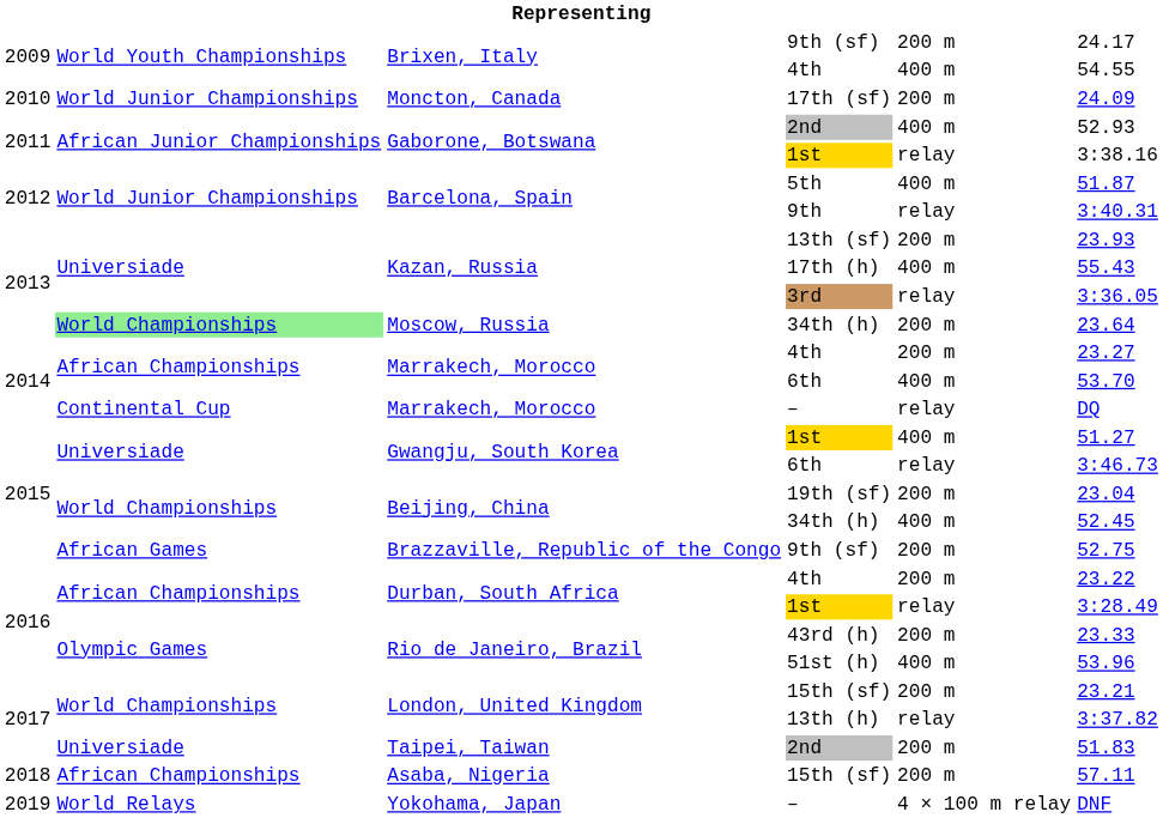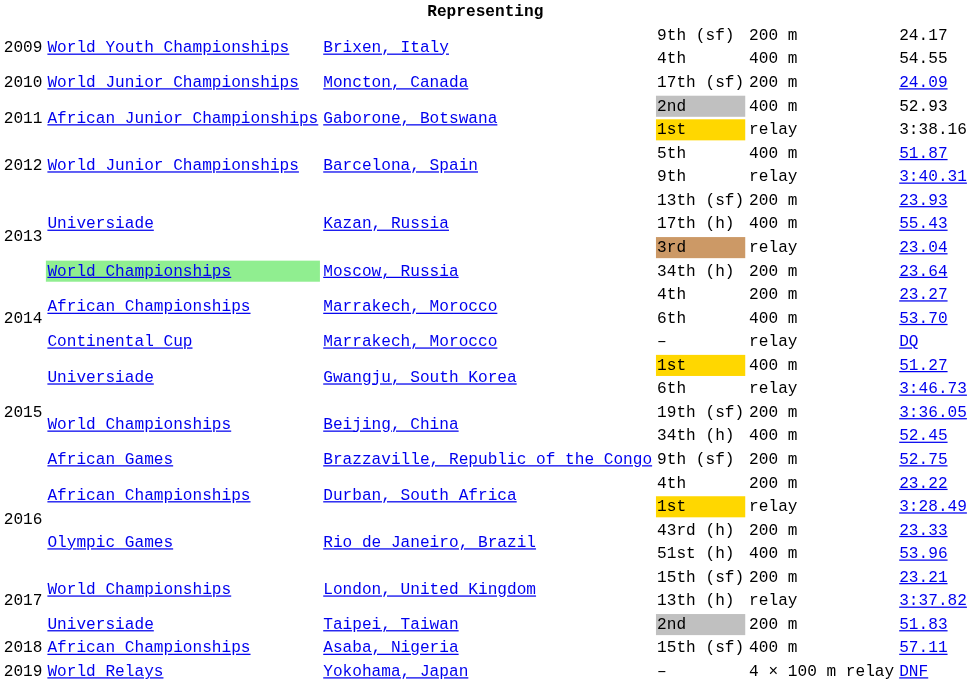 <table>
 <tr>
 <th colspan="6">Representing </th>
 </tr>
 <tr>
 <td rowspan=2>2009</td>
 <td rowspan=2><a href='#'>World Youth Championships</a></td>
 <td rowspan=2><a href='#'>Brixen, Italy</a></td>
 <td>9th (sf)</td>
 <td>200 m</td>
 <td>24.17</td>
 </tr>
 <tr>
 <td>4th</td>
 <td>400 m</td>
 <td>54.55</td>
 </tr>
 <tr>
 <td>2010</td>
 <td><a href='#'>World Junior Championships</a></td>
 <td><a href='#'>Moncton, Canada</a></td>
 <td>17th (sf)</td>
 <td>200 m</td>
 <td><a href='#'>24.09</a></td>
 </tr>
 <tr>
 <td rowspan=2>2011</td>
 <td rowspan=2><a href='#'>African Junior Championships</a></td>
 <td rowspan=2><a href='#'>Gaborone, Botswana</a></td>
 <td bgcolor=silver>2nd</td>
 <td>400 m</td>
 <td>52.93</td>
 </tr>
 <tr>
 <td bgcolor=gold>1st</td>
 <td> relay</td>
 <td>3:38.16</td>
 </tr>
 <tr>
 <td rowspan=2>2012</td>
 <td rowspan=2><a href='#'>World Junior Championships</a></td>
 <td rowspan=2><a href='#'>Barcelona, Spain</a></td>
 <td>5th</td>
 <td>400 m</td>
 <td><a href='#'>51.87</a></td>
 </tr>
 <tr>
 <td>9th</td>
 <td> relay</td>
 <td><a href='#'>3:40.31</a></td>
 </tr>
 <tr>
 <td rowspan=4>2013</td>
 <td rowspan=3><a href='#'>Universiade</a></td>
 <td rowspan=3><a href='#'>Kazan, Russia</a></td>
 <td>13th (sf)</td>
 <td>200 m</td>
 <td><a href='#'>23.93</a></td>
 </tr>
 <tr>
 <td>17th (h)</td>
 <td>400 m</td>
 <td><a href='#'>55.43</a></td>
 </tr>
 <tr>
 <td bgcolor=cc9966>3rd</td>
 <td> relay</td>
-<td><a href='#'>3:36.05</a></td>
+<td><a href='#'>23.04</a></td>
 </tr>
 <tr>
 <td style="background: lightgreen;"><a href='#'>World Championships</a></td>
 <td><a href='#'>Moscow, Russia</a></td>
 <td>34th (h)</td>
 <td>200 m</td>
 <td><a href='#'>23.64</a></td>
 </tr>
 <tr>
 <td rowspan=3>2014</td>
 <td rowspan=2><a href='#'>African Championships</a></td>
 <td rowspan=2><a href='#'>Marrakech, Morocco</a></td>
 <td>4th</td>
 <td>200 m</td>
 <td><a href='#'>23.27</a></td>
 </tr>
 <tr>
 <td>6th</td>
 <td>400 m</td>
 <td><a href='#'>53.70</a></td>
 </tr>
 <tr>
 <td><a href='#'>Continental Cup</a></td>
 <td><a href='#'>Marrakech, Morocco</a></td>
 <td>–</td>
 <td> relay</td>
 <td><a href='#'>DQ</a></td>
 </tr>
 <tr>
 <td rowspan=5>2015</td>
 <td rowspan=2><a href='#'>Universiade</a></td>
 <td rowspan=2><a href='#'>Gwangju, South Korea</a></td>
 <td bgcolor=gold>1st</td>
 <td>400 m</td>
 <td><a href='#'>51.27</a></td>
 </tr>
 <tr>
 <td>6th</td>
 <td> relay</td>
 <td><a href='#'>3:46.73</a></td>
 </tr>
 <tr>
 <td rowspan=2><a href='#'>World Championships</a></td>
 <td rowspan=2><a href='#'>Beijing, China</a></td>
 <td>19th (sf)</td>
 <td>200 m</td>
-<td><a href='#'>23.04</a></td>
+<td><a href='#'>3:36.05</a></td>
 </tr>
 <tr>
 <td>34th (h)</td>
 <td>400 m</td>
 <td><a href='#'>52.45</a></td>
 </tr>
 <tr>
 <td><a href='#'>African Games</a></td>
 <td><a href='#'>Brazzaville, Republic of the Congo</a></td>
 <td>9th (sf)</td>
 <td>200 m</td>
 <td><a href='#'>52.75</a></td>
 </tr>
 <tr>
 <td rowspan=4>2016</td>
 <td rowspan=2><a href='#'>African Championships</a></td>
 <td rowspan=2><a href='#'>Durban, South Africa</a></td>
 <td>4th</td>
 <td>200 m</td>
 <td><a href='#'>23.22</a></td>
 </tr>
 <tr>
 <td bgcolor=gold>1st</td>
 <td> relay</td>
 <td><a href='#'>3:28.49</a></td>
 </tr>
 <tr>
 <td rowspan=2><a href='#'>Olympic Games</a></td>
 <td rowspan=2><a href='#'>Rio de Janeiro, Brazil</a></td>
 <td>43rd (h)</td>
 <td>200 m</td>
 <td><a href='#'>23.33</a></td>
 </tr>
 <tr>
 <td>51st (h)</td>
 <td>400 m</td>
 <td><a href='#'>53.96</a></td>
 </tr>
 <tr>
 <td rowspan=3>2017</td>
 <td rowspan=2><a href='#'>World Championships</a></td>
 <td rowspan=2><a href='#'>London, United Kingdom</a></td>
 <td>15th (sf)</td>
 <td>200 m</td>
 <td><a href='#'>23.21</a></td>
 </tr>
 <tr>
 <td>13th (h)</td>
 <td> relay</td>
 <td><a href='#'>3:37.82</a></td>
 </tr>
 <tr>
 <td><a href='#'>Universiade</a></td>
 <td><a href='#'>Taipei, Taiwan</a></td>
 <td bgcolor=silver>2nd</td>
 <td>200 m</td>
 <td><a href='#'>51.83</a></td>
 </tr>
 <tr>
 <td>2018</td>
 <td><a href='#'>African Championships</a></td>
 <td><a href='#'>Asaba, Nigeria</a></td>
 <td>15th (sf)</td>
-<td>200 m</td>
+<td>400 m</td>
 <td><a href='#'>57.11</a></td>
 </tr>
 <tr>
 <td>2019</td>
 <td><a href='#'>World Relays</a></td>
 <td><a href='#'>Yokohama, Japan</a></td>
 <td>–</td>
 <td>4 × 100 m relay</td>
 <td><a href='#'>DNF</a></td>
 </tr>
 </table>
